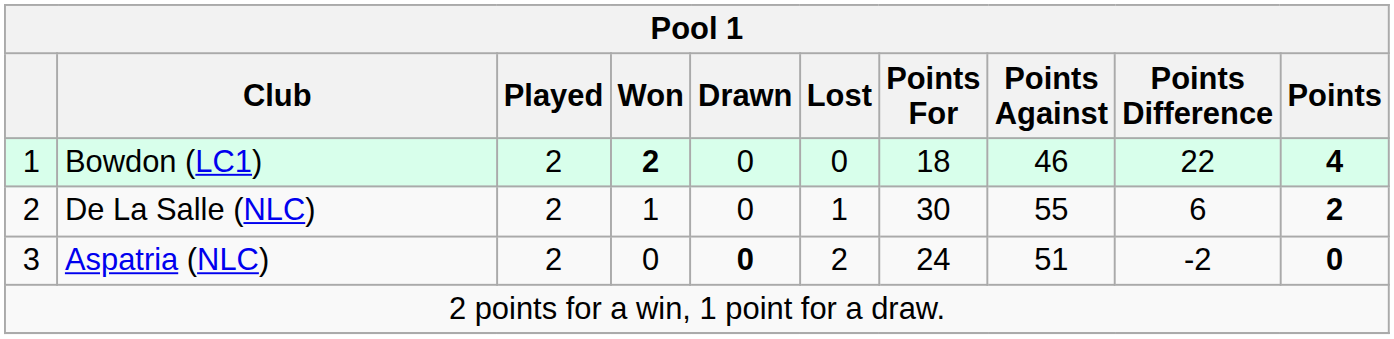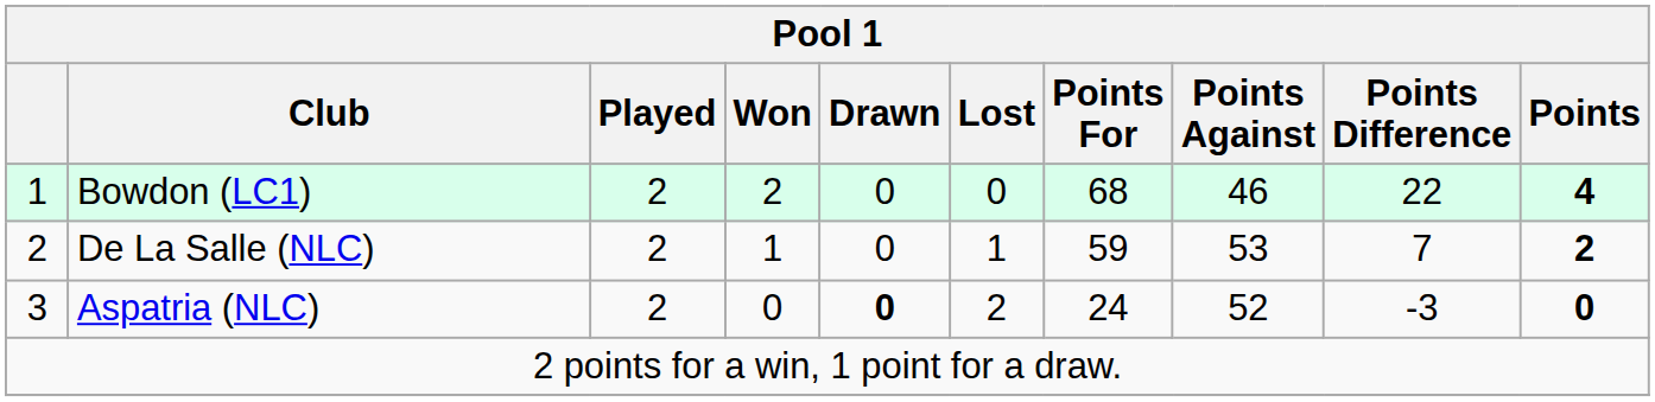 <table class="wikitable" style="text-align: center;">
 <tr>
 <th colspan=15><strong>Pool 1</strong></th>
 </tr>
 <tr>
 <th bgcolor="#efefef" width="20"></th>
 <th bgcolor="#efefef" width="220">Club</th>
 <th bgcolor="#efefef" width="20">Played</th>
 <th bgcolor="#efefef" width="20">Won</th>
 <th bgcolor="#efefef" width="20">Drawn</th>
 <th bgcolor="#efefef" width="20">Lost</th>
 <th bgcolor="#efefef" width="20">Points For</th>
 <th bgcolor="#efefef" width="20">Points Against</th>
 <th bgcolor="#efefef" width="20">Points Difference</th>
 <th bgcolor="#efefef" width="20">Points</th>
 </tr>
 <tr bgcolor=#d8ffeb align=center>
 <td>1</td>
 <td style="text-align:left;">Bowdon (<a href='#'>LC1</a>)</td>
 <td>2</td>
-<td><strong>2</strong></td>
+<td>2</td>
 <td>0</td>
 <td>0</td>
-<td>18</td>
+<td>68</td>
 <td>46</td>
 <td>22</td>
 <td><strong>4</strong></td>
 </tr>
 <tr>
 <td>2</td>
 <td style="text-align:left;">De La Salle (<a href='#'>NLC</a>)</td>
 <td>2</td>
 <td>1</td>
 <td>0</td>
 <td>1</td>
-<td>30</td>
-<td>55</td>
-<td>6</td>
+<td>59</td>
+<td>53</td>
+<td>7</td>
 <td><strong>2</strong></td>
 </tr>
 <tr>
 <td>3</td>
 <td style="text-align:left;"><a href='#'>Aspatria</a> (<a href='#'>NLC</a>)</td>
 <td>2</td>
 <td>0</td>
 <td><strong>0</strong></td>
 <td>2</td>
 <td>24</td>
-<td>51</td>
-<td>-2</td>
+<td>52</td>
+<td>-3</td>
 <td><strong>0</strong></td>
 </tr>
 <tr>
 <td colspan=15>2 points for a win, 1 point for a draw.</td>
 </tr>
 <tr>
 </tr>
 </table>
